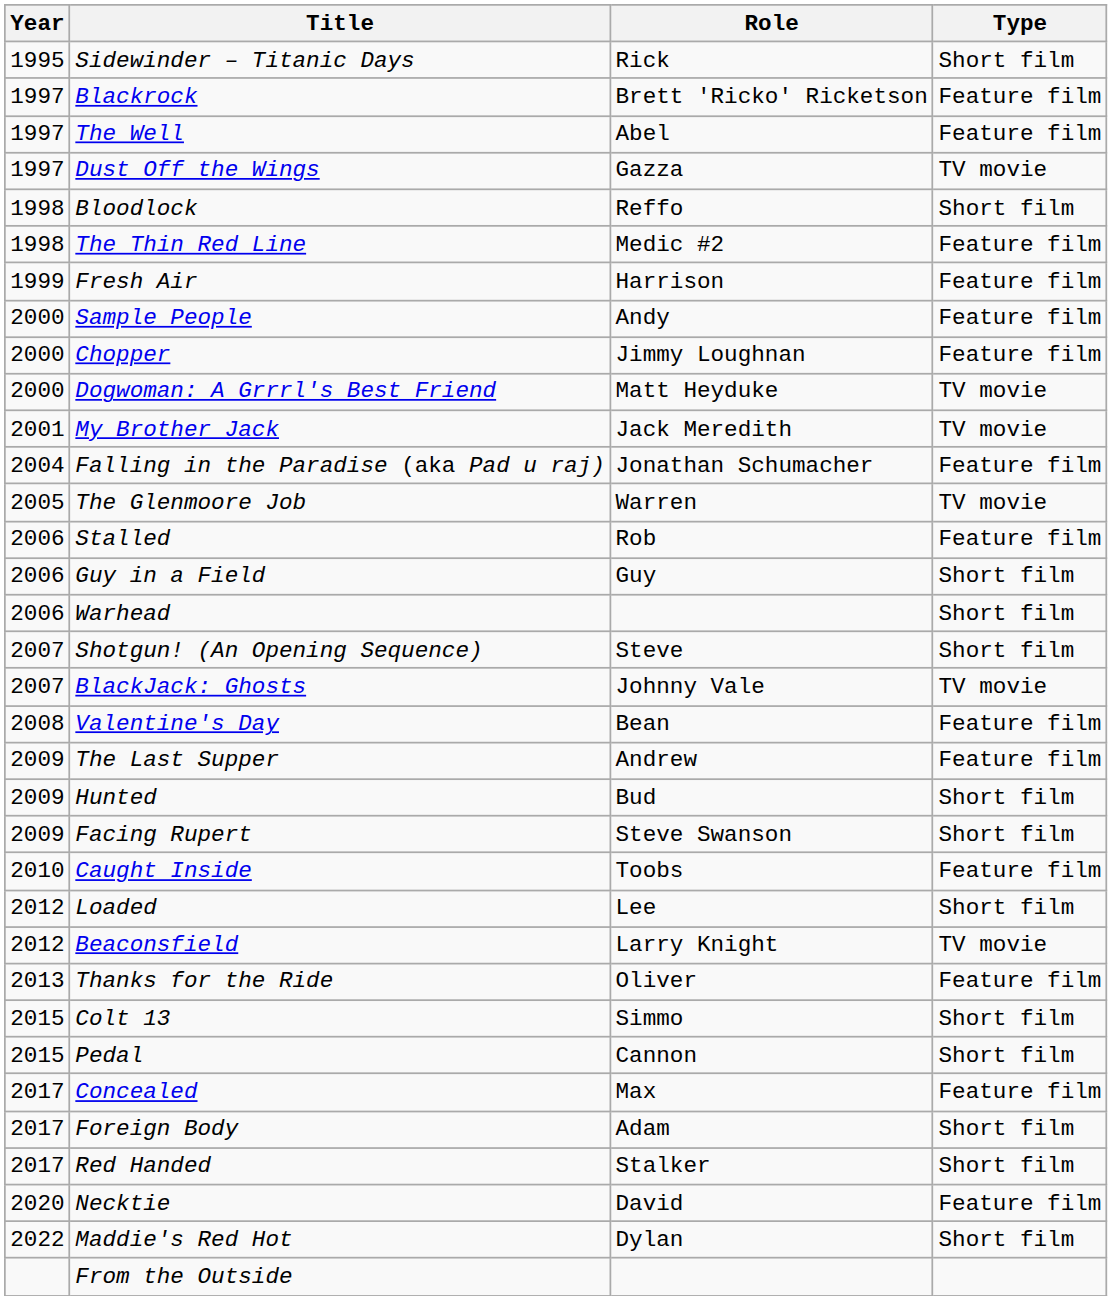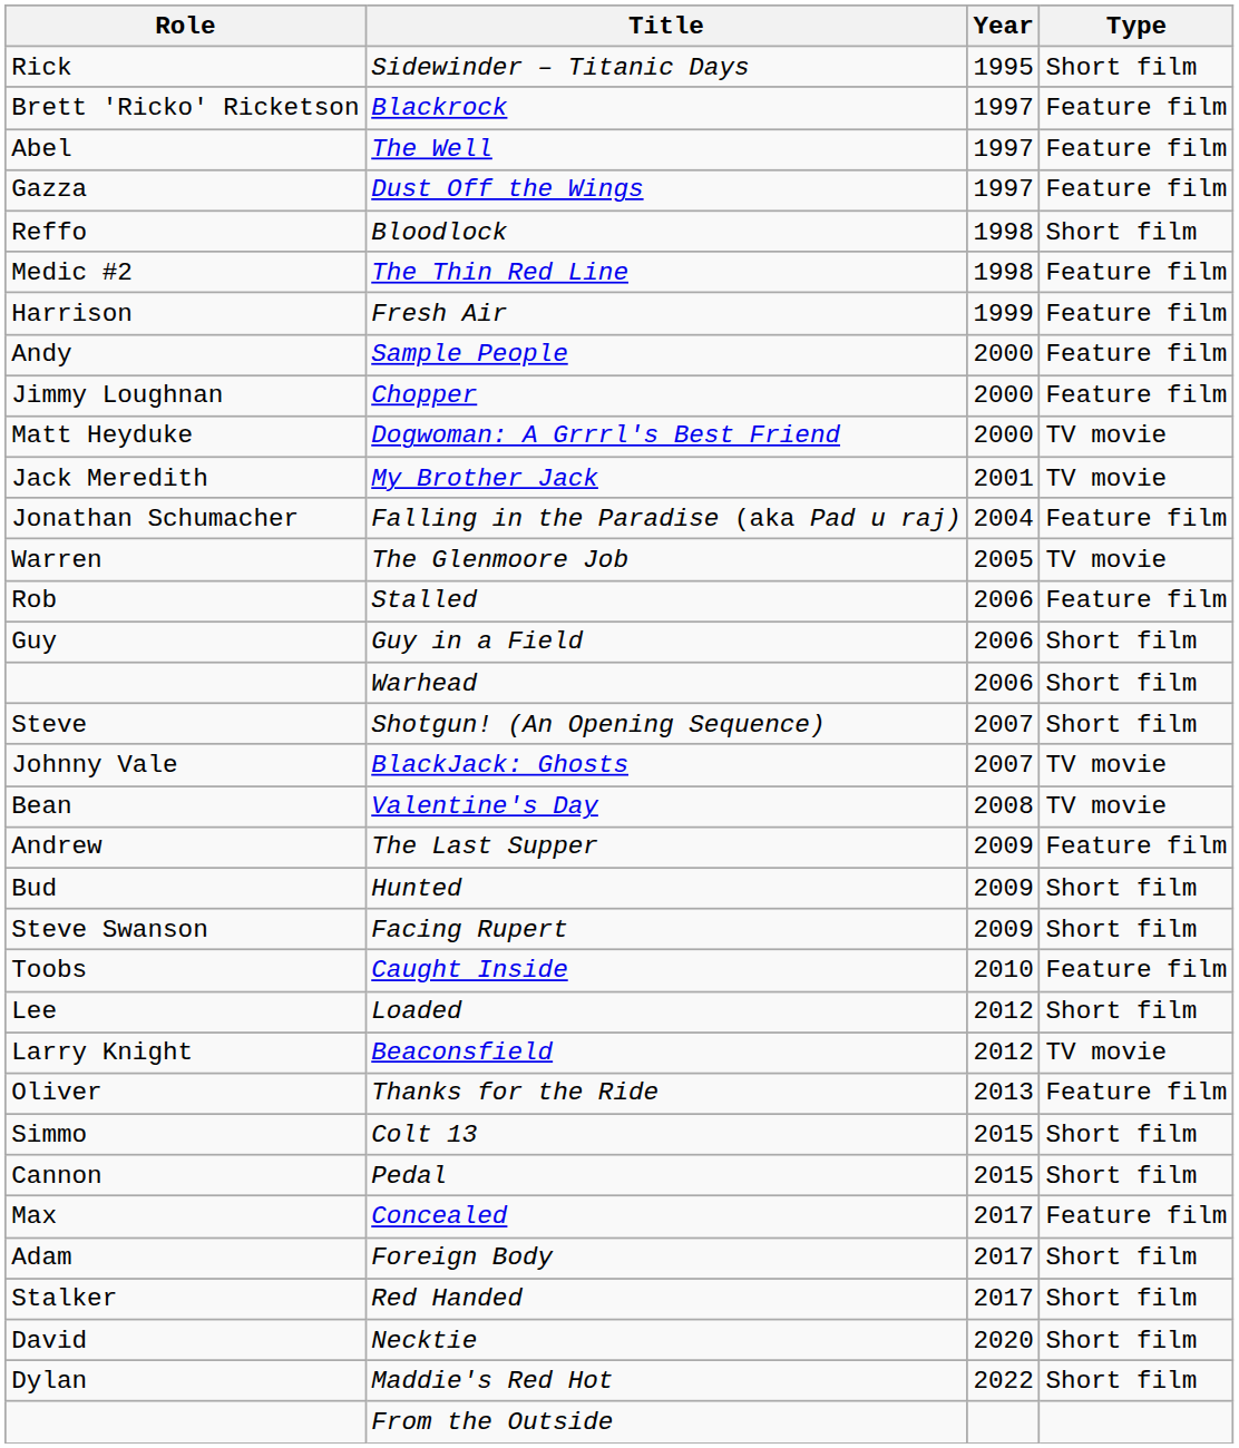 <table class="wikitable">
 <tr>
+<th>Role</th>
+<th>Title</th>
 <th>Year</th>
-<th>Title</th>
-<th>Role</th>
 <th>Type</th>
 </tr>
 <tr>
+<td>Rick</td>
+<td><em>Sidewinder – Titanic Days</em></td>
 <td>1995</td>
-<td><em>Sidewinder – Titanic Days</em></td>
-<td>Rick</td>
 <td>Short film</td>
 </tr>
 <tr>
+<td>Brett 'Ricko'  Ricketson</td>
+<td><em><a href='#'>Blackrock</a></em></td>
 <td>1997</td>
-<td><em><a href='#'>Blackrock</a></em></td>
-<td>Brett 'Ricko'  Ricketson</td>
 <td>Feature film</td>
 </tr>
 <tr>
+<td>Abel</td>
+<td><em><a href='#'>The Well</a></em></td>
 <td>1997</td>
-<td><em><a href='#'>The Well</a></em></td>
-<td>Abel</td>
 <td>Feature film</td>
 </tr>
 <tr>
+<td>Gazza</td>
+<td><em><a href='#'>Dust Off the Wings</a></em></td>
 <td>1997</td>
-<td><em><a href='#'>Dust Off the Wings</a></em></td>
-<td>Gazza</td>
+<td>Feature film</td>
+</tr>
+<tr>
+<td>Reffo</td>
+<td><em>Bloodlock</em></td>
+<td>1998</td>
+<td>Short film</td>
+</tr>
+<tr>
+<td>Medic #2</td>
+<td><em><a href='#'>The Thin Red Line</a></em></td>
+<td>1998</td>
+<td>Feature film</td>
+</tr>
+<tr>
+<td>Harrison</td>
+<td><em>Fresh Air</em></td>
+<td>1999</td>
+<td>Feature film</td>
+</tr>
+<tr>
+<td>Andy</td>
+<td><em><a href='#'>Sample People</a></em></td>
+<td>2000</td>
+<td>Feature film</td>
+</tr>
+<tr>
+<td>Jimmy Loughnan</td>
+<td><em><a href='#'>Chopper</a></em></td>
+<td>2000</td>
+<td>Feature film</td>
+</tr>
+<tr>
+<td>Matt Heyduke</td>
+<td><em><a href='#'>Dogwoman: A Grrrl's Best Friend</a></em></td>
+<td>2000</td>
 <td>TV movie</td>
 </tr>
 <tr>
-<td>1998</td>
-<td><em>Bloodlock</em></td>
-<td>Reffo</td>
+<td>Jack Meredith</td>
+<td><em><a href='#'>My Brother Jack</a></em></td>
+<td>2001</td>
+<td>TV movie</td>
+</tr>
+<tr>
+<td>Jonathan Schumacher</td>
+<td><em>Falling in the Paradise</em> (aka <em>Pad u raj)</em></td>
+<td>2004</td>
+<td>Feature film</td>
+</tr>
+<tr>
+<td>Warren</td>
+<td><em>The Glenmoore Job</em></td>
+<td>2005</td>
+<td>TV movie</td>
+</tr>
+<tr>
+<td>Rob</td>
+<td><em>Stalled</em></td>
+<td>2006</td>
+<td>Feature film</td>
+</tr>
+<tr>
+<td>Guy</td>
+<td><em>Guy in a Field</em></td>
+<td>2006</td>
 <td>Short film</td>
 </tr>
 <tr>
-<td>1998</td>
-<td><em><a href='#'>The Thin Red Line</a></em></td>
-<td>Medic #2</td>
+<td></td>
+<td><em>Warhead</em></td>
+<td>2006</td>
+<td>Short film</td>
+</tr>
+<tr>
+<td>Steve</td>
+<td><em>Shotgun! (An Opening Sequence)</em></td>
+<td>2007</td>
+<td>Short film</td>
+</tr>
+<tr>
+<td>Johnny Vale</td>
+<td><em><a href='#'>BlackJack: Ghosts</a></em></td>
+<td>2007</td>
+<td>TV movie</td>
+</tr>
+<tr>
+<td>Bean</td>
+<td><em><a href='#'>Valentine's Day</a></em></td>
+<td>2008</td>
+<td>TV movie</td>
+</tr>
+<tr>
+<td>Andrew</td>
+<td><em>The Last Supper</em></td>
+<td>2009</td>
 <td>Feature film</td>
 </tr>
 <tr>
-<td>1999</td>
-<td><em>Fresh Air</em></td>
-<td>Harrison</td>
+<td>Bud</td>
+<td><em>Hunted</em></td>
+<td>2009</td>
+<td>Short film</td>
+</tr>
+<tr>
+<td>Steve Swanson</td>
+<td><em>Facing Rupert</em></td>
+<td>2009</td>
+<td>Short film</td>
+</tr>
+<tr>
+<td>Toobs</td>
+<td><em><a href='#'>Caught Inside</a></em></td>
+<td>2010</td>
 <td>Feature film</td>
 </tr>
 <tr>
-<td>2000</td>
-<td><em><a href='#'>Sample People</a></em></td>
-<td>Andy</td>
+<td>Lee</td>
+<td><em>Loaded</em></td>
+<td>2012</td>
+<td>Short film</td>
+</tr>
+<tr>
+<td>Larry Knight</td>
+<td><em><a href='#'>Beaconsfield</a></em></td>
+<td>2012</td>
+<td>TV movie</td>
+</tr>
+<tr>
+<td>Oliver</td>
+<td><em>Thanks for the Ride</em></td>
+<td>2013</td>
 <td>Feature film</td>
 </tr>
 <tr>
-<td>2000</td>
-<td><em><a href='#'>Chopper</a></em></td>
-<td>Jimmy Loughnan</td>
+<td>Simmo</td>
+<td><em>Colt 13</em></td>
+<td>2015</td>
+<td>Short film</td>
+</tr>
+<tr>
+<td>Cannon</td>
+<td><em>Pedal</em></td>
+<td>2015</td>
+<td>Short film</td>
+</tr>
+<tr>
+<td>Max</td>
+<td><em><a href='#'>Concealed</a></em></td>
+<td>2017</td>
 <td>Feature film</td>
 </tr>
 <tr>
-<td>2000</td>
-<td><em><a href='#'>Dogwoman: A Grrrl's Best Friend</a></em></td>
-<td>Matt Heyduke</td>
-<td>TV movie</td>
-</tr>
-<tr>
-<td>2001</td>
-<td><em><a href='#'>My Brother Jack</a></em></td>
-<td>Jack Meredith</td>
-<td>TV movie</td>
-</tr>
-<tr>
-<td>2004</td>
-<td><em>Falling in the Paradise</em> (aka <em>Pad u raj)</em></td>
-<td>Jonathan Schumacher</td>
-<td>Feature film</td>
-</tr>
-<tr>
-<td>2005</td>
-<td><em>The Glenmoore Job</em></td>
-<td>Warren</td>
-<td>TV movie</td>
-</tr>
-<tr>
-<td>2006</td>
-<td><em>Stalled</em></td>
-<td>Rob</td>
-<td>Feature film</td>
-</tr>
-<tr>
-<td>2006</td>
-<td><em>Guy in a Field</em></td>
-<td>Guy</td>
+<td>Adam</td>
+<td><em>Foreign Body</em></td>
+<td>2017</td>
 <td>Short film</td>
 </tr>
 <tr>
-<td>2006</td>
-<td><em>Warhead</em></td>
-<td></td>
+<td>Stalker</td>
+<td><em>Red Handed</em></td>
+<td>2017</td>
 <td>Short film</td>
 </tr>
 <tr>
-<td>2007</td>
-<td><em>Shotgun! (An Opening Sequence)</em></td>
-<td>Steve</td>
+<td>David</td>
+<td><em>Necktie</em></td>
+<td>2020</td>
 <td>Short film</td>
 </tr>
 <tr>
-<td>2007</td>
-<td><em><a href='#'>BlackJack: Ghosts</a></em></td>
-<td>Johnny Vale</td>
-<td>TV movie</td>
-</tr>
-<tr>
-<td>2008</td>
-<td><em><a href='#'>Valentine's Day</a></em></td>
-<td>Bean</td>
-<td>Feature film</td>
-</tr>
-<tr>
-<td>2009</td>
-<td><em>The Last Supper</em></td>
-<td>Andrew</td>
-<td>Feature film</td>
-</tr>
-<tr>
-<td>2009</td>
-<td><em>Hunted</em></td>
-<td>Bud</td>
-<td>Short film</td>
-</tr>
-<tr>
-<td>2009</td>
-<td><em>Facing Rupert</em></td>
-<td>Steve Swanson</td>
-<td>Short film</td>
-</tr>
-<tr>
-<td>2010</td>
-<td><em><a href='#'>Caught Inside</a></em></td>
-<td>Toobs</td>
-<td>Feature film</td>
-</tr>
-<tr>
-<td>2012</td>
-<td><em>Loaded</em></td>
-<td>Lee</td>
-<td>Short film</td>
-</tr>
-<tr>
-<td>2012</td>
-<td><em><a href='#'>Beaconsfield</a></em></td>
-<td>Larry Knight</td>
-<td>TV movie</td>
-</tr>
-<tr>
-<td>2013</td>
-<td><em>Thanks for the Ride</em></td>
-<td>Oliver</td>
-<td>Feature film</td>
-</tr>
-<tr>
-<td>2015</td>
-<td><em>Colt 13</em></td>
-<td>Simmo</td>
-<td>Short film</td>
-</tr>
-<tr>
-<td>2015</td>
-<td><em>Pedal</em></td>
-<td>Cannon</td>
-<td>Short film</td>
-</tr>
-<tr>
-<td>2017</td>
-<td><em><a href='#'>Concealed</a></em></td>
-<td>Max</td>
-<td>Feature film</td>
-</tr>
-<tr>
-<td>2017</td>
-<td><em>Foreign Body</em></td>
-<td>Adam</td>
-<td>Short film</td>
-</tr>
-<tr>
-<td>2017</td>
-<td><em>Red Handed</em></td>
-<td>Stalker</td>
-<td>Short film</td>
-</tr>
-<tr>
-<td>2020</td>
-<td><em>Necktie</em></td>
-<td>David</td>
-<td>Feature film</td>
-</tr>
-<tr>
+<td>Dylan</td>
+<td><em>Maddie's Red Hot</em></td>
 <td>2022</td>
-<td><em>Maddie's Red Hot</em></td>
-<td>Dylan</td>
 <td>Short film</td>
 </tr>
 <tr>
 <td></td>
 <td><em>From the Outside</em></td>
 <td></td>
 <td></td>
 </tr>
 </table>
